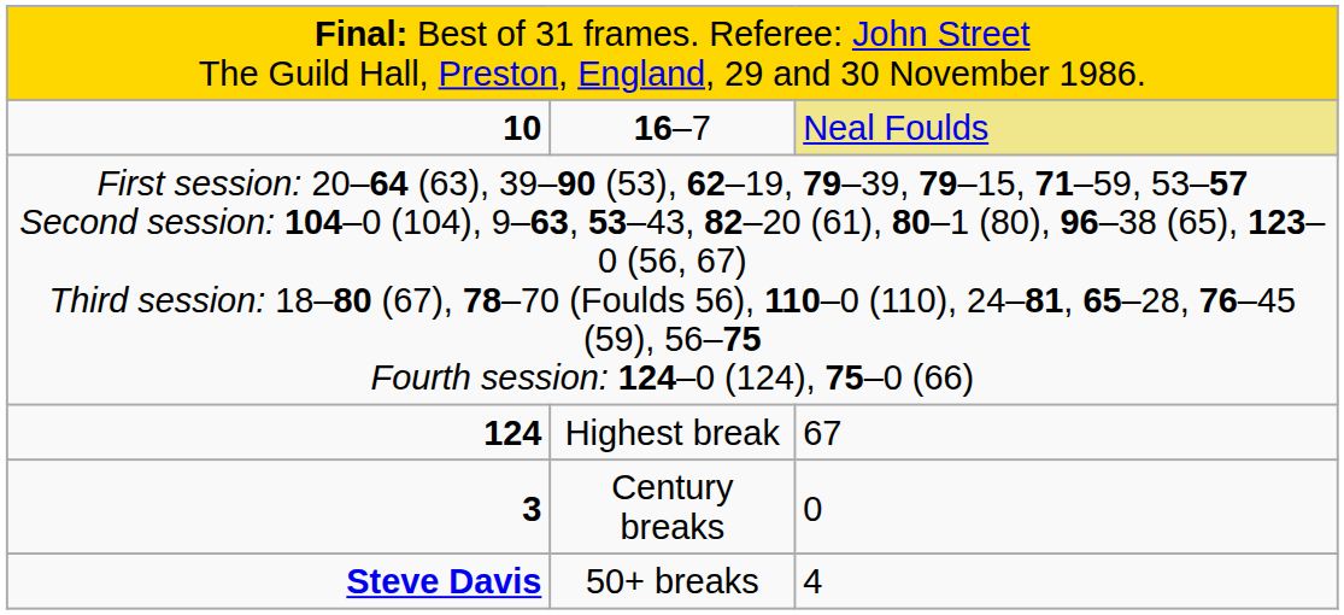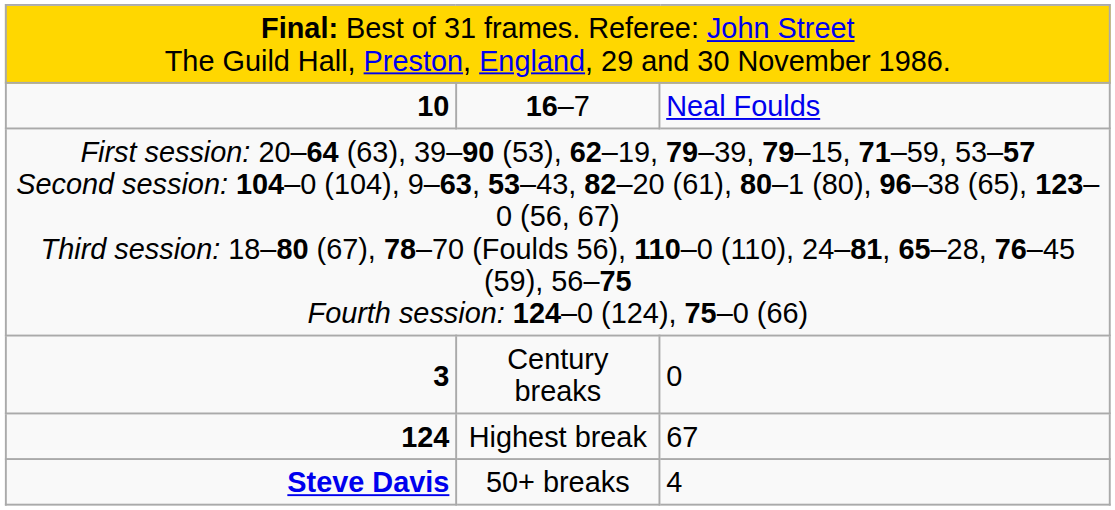 <table class="wikitable" style="font-size: 95%; margin: 1em auto 1em auto;">
 <tr>
 <td colspan="3" align="center" bgcolor="#ffd700"><strong>Final:</strong> Best of 31 frames. Referee: <a href='#'>John Street</a><br>The Guild Hall, <a href='#'>Preston</a>, <a href='#'>England</a>, 29 and 30 November 1986.</td>
 </tr>
 <tr>
 <td align="right"><strong>10</strong></td>
 <td width="100" align="center"><strong>16</strong>–7</td>
-<td width="230" style="background: khaki;"><a href='#'>Neal Foulds</a><br></td>
+<td width="230"><a href='#'>Neal Foulds</a><br></td>
 </tr>
 <tr>
 <td colspan="3" align="center" style="font-size: 100%"><em>First session:</em> 20–<strong>64</strong> (63), 39–<strong>90</strong> (53), <strong>62</strong>–19, <strong>79</strong>–39, <strong>79</strong>–15, <strong>71</strong>–59, 53–<strong>57</strong><br><em>Second session:</em> <strong>104</strong>–0 (104), 9–<strong>63</strong>, <strong>53</strong>–43, <strong>82</strong>–20 (61), <strong>80</strong>–1 (80), <strong>96</strong>–38 (65), <strong>123</strong>–0 (56, 67)<br><em>Third session:</em> 18–<strong>80</strong> (67), <strong>78</strong>–70 (Foulds 56), <strong>110</strong>–0 (110), 24–<strong>81</strong>, <strong>65</strong>–28, <strong>76</strong>–45 (59), 56–<strong>75</strong> <br><em>Fourth session:</em> <strong>124</strong>–0 (124), <strong>75</strong>–0 (66)</td>
+</tr>
+<tr>
+<td align="right"><strong>3</strong></td>
+<td align="center">Century breaks</td>
+<td>0</td>
 </tr>
 <tr>
 <td align="right"><strong>124</strong></td>
 <td align="center">Highest break</td>
 <td>67</td>
 </tr>
 <tr>
-<td align="right"><strong>3</strong></td>
-<td align="center">Century breaks</td>
-<td>0</td>
-</tr>
-<tr>
 <td width="230" align="right"><strong><a href='#'>Steve Davis</a></strong><br></td>
 <td align="center">50+ breaks</td>
 <td>4</td>
 </tr>
 </table>
